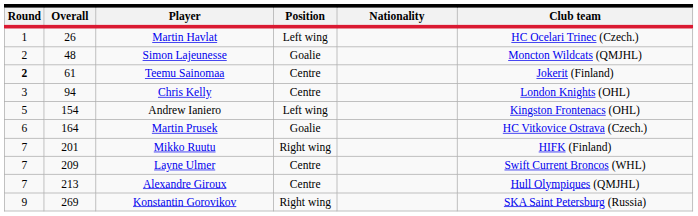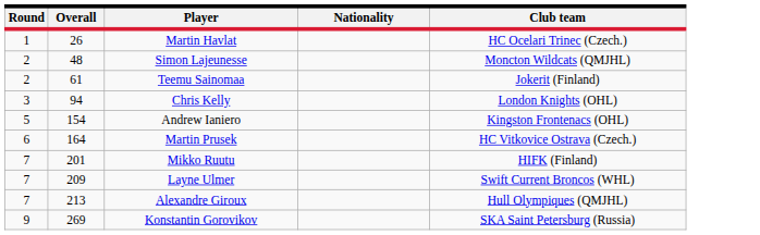 <table class="wikitable sortable" style="text-align:center">
 <tr style= "background:#FFFFFF; border-top:#010101 5px solid; border-bottom:#DA1A32 5px solid;">
 <th style="width:3em">Round</th>
 <th style="width:4em">Overall</th>
 <th style="width:15em">Player</th>
-<th style="width:5em">Position</th>
 <th style="width:10em">Nationality</th>
 <th style="width:20em">Club team</th>
 </tr>
 <tr>
 <td>1</td>
 <td>26</td>
 <td><a href='#'>Martin Havlat</a></td>
-<td>Left wing</td>
 <td></td>
 <td><a href='#'>HC Ocelari Trinec</a> (Czech.)</td>
 </tr>
 <tr>
 <td>2</td>
 <td>48</td>
 <td><a href='#'>Simon Lajeunesse</a></td>
-<td>Goalie</td>
 <td></td>
 <td><a href='#'>Moncton Wildcats</a> (QMJHL)</td>
 </tr>
 <tr>
-<td><strong>2</strong></td>
+<td>2</td>
 <td>61</td>
 <td><a href='#'>Teemu Sainomaa</a></td>
-<td>Centre</td>
 <td></td>
 <td><a href='#'>Jokerit</a> (Finland)</td>
 </tr>
 <tr>
 <td>3</td>
 <td>94</td>
 <td><a href='#'>Chris Kelly</a></td>
-<td>Centre</td>
 <td></td>
 <td><a href='#'>London Knights</a> (OHL)</td>
 </tr>
 <tr>
 <td>5</td>
 <td>154</td>
 <td>Andrew Ianiero</td>
-<td>Left wing</td>
 <td></td>
 <td><a href='#'>Kingston Frontenacs</a> (OHL)</td>
 </tr>
 <tr>
 <td>6</td>
 <td>164</td>
 <td><a href='#'>Martin Prusek</a></td>
-<td>Goalie</td>
 <td></td>
 <td><a href='#'>HC Vitkovice Ostrava</a> (Czech.)</td>
 </tr>
 <tr>
 <td>7</td>
 <td>201</td>
 <td><a href='#'>Mikko Ruutu</a></td>
-<td>Right wing</td>
 <td></td>
 <td><a href='#'>HIFK</a> (Finland)</td>
 </tr>
 <tr>
 <td>7</td>
 <td>209</td>
 <td><a href='#'>Layne Ulmer</a></td>
-<td>Centre</td>
 <td></td>
 <td><a href='#'>Swift Current Broncos</a> (WHL)</td>
 </tr>
 <tr>
 <td>7</td>
 <td>213</td>
 <td><a href='#'>Alexandre Giroux</a></td>
-<td>Centre</td>
 <td></td>
 <td><a href='#'>Hull Olympiques</a> (QMJHL)</td>
 </tr>
 <tr>
 <td>9</td>
 <td>269</td>
 <td><a href='#'>Konstantin Gorovikov</a></td>
-<td>Right wing</td>
 <td></td>
 <td><a href='#'>SKA Saint Petersburg</a> (Russia)</td>
 </tr>
 </table>
